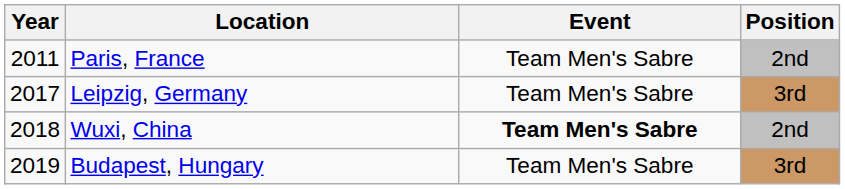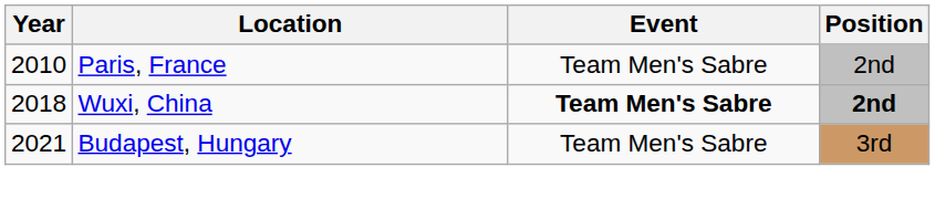 <table class="wikitable" style="text-align:center;">
 <tr>
 <th>Year</th>
 <th style="width:17em">Location</th>
 <th style="width:12em">Event</th>
 <th>Position</th>
 </tr>
 <tr>
-<td>2011</td>
+<td>2010</td>
 <td rowspan="1" align="left"> <a href='#'>Paris</a>, <a href='#'>France</a></td>
 <td>Team Men's Sabre</td>
 <td bgcolor="silver">2nd</td>
 </tr>
 <tr>
-<td rowspan="1">2017</td>
-<td rowspan="1" align="left"> <a href='#'>Leipzig</a>, <a href='#'>Germany</a></td>
-<td>Team Men's Sabre</td>
-<td bgcolor=CC9966>3rd</td>
-</tr>
-<tr>
 <td rowspan="1">2018</td>
 <td rowspan="1" align="left"> <a href='#'>Wuxi</a>, <a href='#'>China</a></td>
 <td><strong>Team Men's Sabre</strong></td>
-<td bgcolor="silver">2nd</td>
+<td bgcolor="silver"><strong>2nd</strong></td>
 </tr>
 <tr>
-<td rowspan="1">2019</td>
+<td rowspan="1">2021</td>
 <td rowspan="1" align="left"> <a href='#'>Budapest</a>, <a href='#'>Hungary</a></td>
 <td>Team Men's Sabre</td>
 <td bgcolor=CC9966>3rd</td>
 </tr>
 </table>
